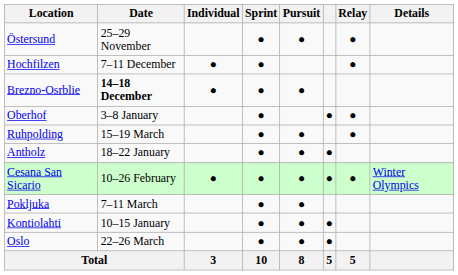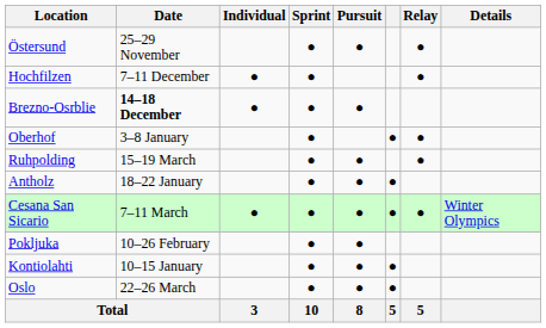 <table class="wikitable" border="1">
 <tr>
 <th>Location</th>
 <th>Date</th>
 <th>Individual</th>
 <th>Sprint</th>
 <th>Pursuit</th>
 <th></th>
 <th>Relay</th>
 <th>Details</th>
 </tr>
 <tr align="center">
 <td align="left"> <a href='#'>Östersund</a></td>
 <td align="left">25–29 November</td>
 <td></td>
 <td>●</td>
 <td>●</td>
 <td></td>
 <td>●</td>
 <td align="left"></td>
 </tr>
 <tr align="center">
 <td align="left"> <a href='#'>Hochfilzen</a></td>
 <td align="left">7–11 December</td>
 <td>●</td>
 <td>●</td>
 <td></td>
 <td></td>
 <td>●</td>
 <td align="left"></td>
 </tr>
 <tr align="center">
 <td align="left"> <a href='#'>Brezno-Osrblie</a></td>
 <td align="left"><strong>14–18 December</strong></td>
 <td>●</td>
 <td>●</td>
 <td>●</td>
 <td></td>
 <td></td>
 <td align="left"></td>
 </tr>
 <tr align="center">
 <td align="left"> <a href='#'>Oberhof</a></td>
 <td align="left">3–8 January</td>
 <td></td>
 <td>●</td>
 <td></td>
 <td>●</td>
 <td>●</td>
 <td align="left"></td>
 </tr>
 <tr align="center">
 <td align="left"> <a href='#'>Ruhpolding</a></td>
 <td align="left">15–19 March</td>
 <td></td>
 <td>●</td>
 <td>●</td>
 <td></td>
 <td>●</td>
 <td align="left"></td>
 </tr>
 <tr align="center">
 <td align="left"> <a href='#'>Antholz</a></td>
 <td align="left">18–22 January</td>
 <td></td>
 <td>●</td>
 <td>●</td>
 <td>●</td>
 <td></td>
 <td align="left"></td>
 </tr>
 <tr align="center" style="background:#ccffcc">
 <td align="left"> <a href='#'>Cesana San Sicario</a></td>
-<td align="left">10–26 February</td>
+<td align="left">7–11 March</td>
 <td>●</td>
 <td>●</td>
 <td>●</td>
 <td>●</td>
 <td>●</td>
 <td align="left"><a href='#'>Winter Olympics</a></td>
 </tr>
 <tr align="center">
 <td align="left"> <a href='#'>Pokljuka</a></td>
-<td align="left">7–11 March</td>
+<td align="left">10–26 February</td>
 <td></td>
 <td>●</td>
 <td>●</td>
 <td></td>
 <td></td>
 <td align="left"></td>
 </tr>
 <tr align="center">
 <td align="left"> <a href='#'>Kontiolahti</a></td>
 <td align="left">10–15 January</td>
 <td></td>
 <td>●</td>
 <td>●</td>
 <td>●</td>
 <td></td>
 <td align="left"></td>
 </tr>
 <tr align="center">
 <td align="left"> <a href='#'>Oslo</a></td>
 <td align="left">22–26 March</td>
 <td></td>
 <td>●</td>
 <td>●</td>
 <td>●</td>
 <td></td>
 <td align="left"></td>
 </tr>
 <tr align="center">
 <th colspan="2">Total</th>
 <th>3</th>
 <th>10</th>
 <th>8</th>
 <th>5</th>
 <th>5</th>
 <th></th>
 </tr>
 </table>
